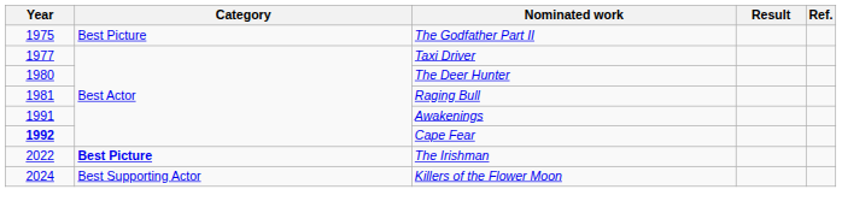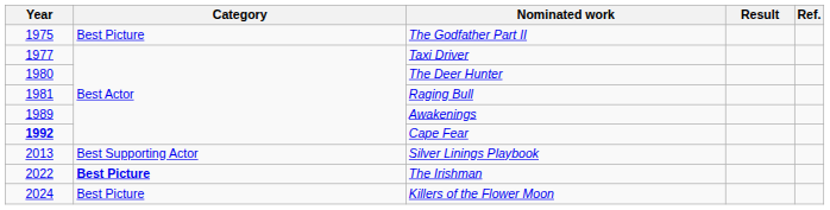 <table class=wikitable>
 <tr>
 <th scope="col" style="width:5em;">Year</th>
 <th scope="col" style="width:26em;">Category</th>
 <th scope="col" style="width:25em;">Nominated work</th>
 <th scope="col" style="width:5em;">Result</th>
 <th>Ref.</th>
 </tr>
 <tr>
 <td style="text-align:center;"><a href='#'>1975</a></td>
 <td><a href='#'>Best Picture</a></td>
 <td><em><a href='#'>The Godfather Part II</a></em></td>
 <td></td>
 <td style="text-align:center;"></td>
 </tr>
 <tr>
 <td style="text-align:center;"><a href='#'>1977</a></td>
 <td rowspan="5"><a href='#'>Best Actor</a></td>
 <td><em><a href='#'>Taxi Driver</a></em></td>
 <td></td>
 <td style="text-align:center;"></td>
 </tr>
 <tr>
 <td style="text-align:center;"><a href='#'>1980</a></td>
 <td><em><a href='#'>The Deer Hunter</a></em></td>
 <td></td>
 <td style="text-align:center;"></td>
 </tr>
 <tr>
 <td style="text-align:center;"><a href='#'>1981</a></td>
 <td><em><a href='#'>Raging Bull</a></em></td>
 <td></td>
 <td style="text-align:center;"></td>
 </tr>
 <tr>
-<td style="text-align:center;"><a href='#'>1991</a></td>
+<td style="text-align:center;"><a href='#'>1989</a></td>
 <td><em><a href='#'>Awakenings</a></em></td>
 <td></td>
 <td style="text-align:center;"></td>
 </tr>
 <tr>
 <td style="text-align:center;"><strong><a href='#'>1992</a></strong></td>
 <td><em><a href='#'>Cape Fear</a></em></td>
+<td></td>
+<td style="text-align:center;"></td>
+</tr>
+<tr>
+<td style="text-align:center;"><a href='#'>2013</a></td>
+<td><a href='#'>Best Supporting Actor</a></td>
+<td><em><a href='#'>Silver Linings Playbook</a></em></td>
 <td></td>
 <td style="text-align:center;"></td>
 </tr>
 <tr>
 <td style="text-align:center;"><a href='#'>2022</a></td>
 <td><strong><a href='#'>Best Picture</a></strong></td>
 <td><em><a href='#'>The Irishman</a></em></td>
 <td></td>
 <td style="text-align:center;"></td>
 </tr>
 <tr>
 <td style="text-align:center;"><a href='#'>2024</a></td>
-<td><a href='#'>Best Supporting Actor</a></td>
+<td><a href='#'>Best Picture</a></td>
 <td><em><a href='#'>Killers of the Flower Moon</a></em></td>
 <td></td>
 <td style="text-align:center;"></td>
 </tr>
 </table>
